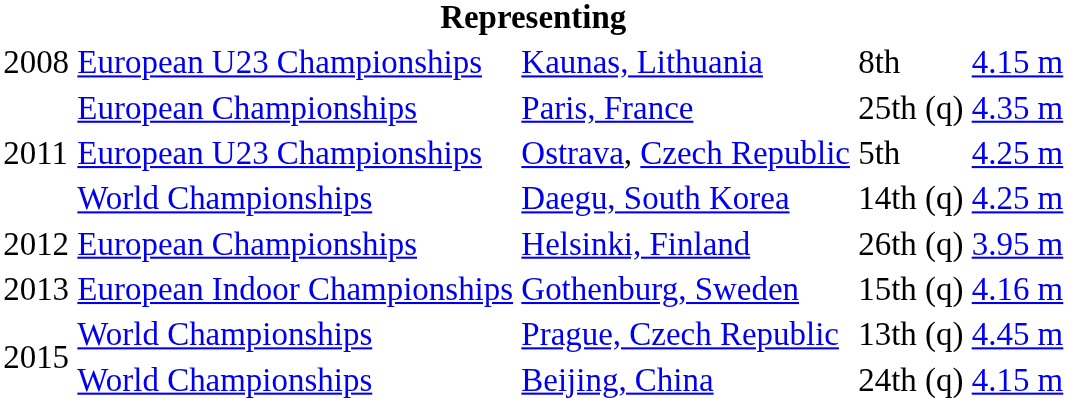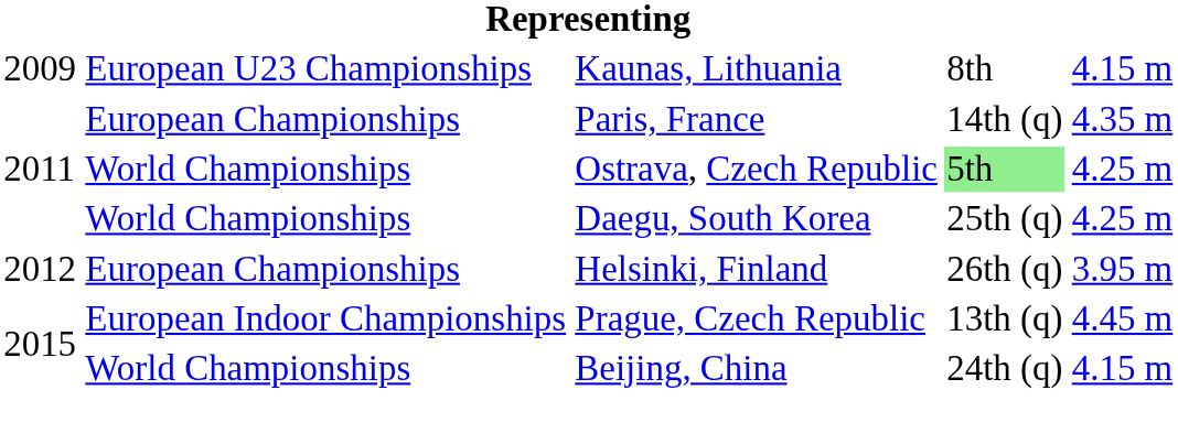 <table>
 <tr>
 <th colspan="5">Representing </th>
 </tr>
 <tr>
-<td>2008</td>
+<td>2009</td>
 <td><a href='#'>European U23 Championships</a></td>
 <td><a href='#'>Kaunas, Lithuania</a></td>
 <td>8th</td>
 <td><a href='#'>4.15 m</a></td>
 </tr>
 <tr>
 <td rowspan=3>2011</td>
 <td><a href='#'>European Championships</a></td>
 <td><a href='#'>Paris, France</a></td>
-<td>25th (q)</td>
+<td>14th (q)</td>
 <td><a href='#'>4.35 m</a></td>
 </tr>
 <tr>
-<td><a href='#'>European U23 Championships</a></td>
+<td><a href='#'>World Championships</a></td>
 <td><a href='#'>Ostrava</a>, <a href='#'>Czech Republic</a></td>
-<td>5th</td>
+<td style="background: lightgreen;">5th</td>
 <td><a href='#'>4.25 m</a></td>
 </tr>
 <tr>
 <td><a href='#'>World Championships</a></td>
 <td><a href='#'>Daegu, South Korea</a></td>
-<td>14th (q)</td>
+<td>25th (q)</td>
 <td><a href='#'>4.25 m</a></td>
 </tr>
 <tr>
 <td>2012</td>
 <td><a href='#'>European Championships</a></td>
 <td><a href='#'>Helsinki, Finland</a></td>
 <td>26th (q)</td>
 <td><a href='#'>3.95 m</a></td>
 </tr>
 <tr>
-<td>2013</td>
+<td rowspan=2>2015</td>
 <td><a href='#'>European Indoor Championships</a></td>
-<td><a href='#'>Gothenburg, Sweden</a></td>
-<td>15th (q)</td>
-<td><a href='#'>4.16 m</a></td>
-</tr>
-<tr>
-<td rowspan=2>2015</td>
-<td><a href='#'>World Championships</a></td>
 <td><a href='#'>Prague, Czech Republic</a></td>
 <td>13th (q)</td>
 <td><a href='#'>4.45 m</a></td>
 </tr>
 <tr>
 <td><a href='#'>World Championships</a></td>
 <td><a href='#'>Beijing, China</a></td>
 <td>24th (q)</td>
 <td><a href='#'>4.15 m</a></td>
 </tr>
 </table>
